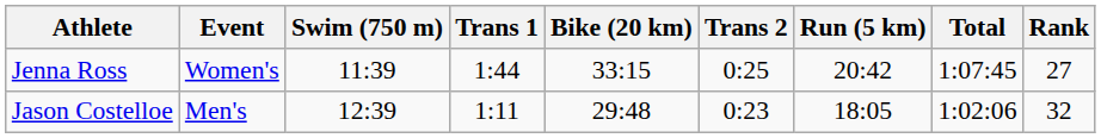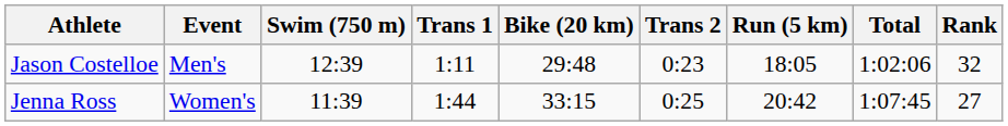 <table class="wikitable" border="1" style="font-size:90%; text-align:center">
 <tr>
 <th>Athlete</th>
 <th>Event</th>
 <th>Swim (750 m)</th>
 <th>Trans 1</th>
 <th>Bike (20 km)</th>
 <th>Trans 2</th>
 <th>Run (5 km)</th>
 <th>Total</th>
 <th>Rank</th>
 </tr>
 <tr>
+<td align=left><a href='#'>Jason Costelloe</a></td>
+<td align=left rowspan=1><a href='#'>Men's</a></td>
+<td>12:39</td>
+<td>1:11</td>
+<td>29:48</td>
+<td>0:23</td>
+<td>18:05</td>
+<td>1:02:06</td>
+<td>32</td>
+</tr>
+<tr>
 <td align=left><a href='#'>Jenna Ross</a></td>
 <td align=left rowspan=1><a href='#'>Women's</a></td>
 <td>11:39</td>
 <td>1:44</td>
 <td>33:15</td>
 <td>0:25</td>
 <td>20:42</td>
 <td>1:07:45</td>
 <td>27</td>
 </tr>
-<tr>
-<td align=left><a href='#'>Jason Costelloe</a></td>
-<td align=left rowspan=1><a href='#'>Men's</a></td>
-<td>12:39</td>
-<td>1:11</td>
-<td>29:48</td>
-<td>0:23</td>
-<td>18:05</td>
-<td>1:02:06</td>
-<td>32</td>
-</tr>
 </table>
